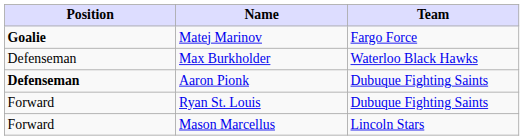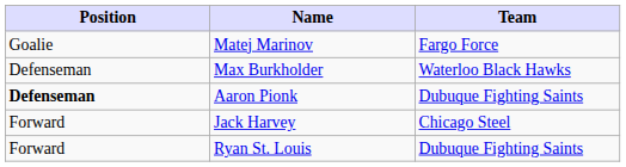 <table class="wikitable">
 <tr>
 <th style="background:#ddf; width: 12em;">Position</th>
 <th style="background:#ddf; width: 12em;">Name</th>
 <th style="background:#ddf; width: 12em;">Team</th>
 </tr>
 <tr>
-<td><strong>Goalie</strong></td>
+<td>Goalie</td>
 <td><a href='#'>Matej Marinov</a></td>
 <td><a href='#'>Fargo Force</a></td>
 </tr>
 <tr>
 <td>Defenseman</td>
 <td><a href='#'>Max Burkholder</a></td>
 <td><a href='#'>Waterloo Black Hawks</a></td>
 </tr>
 <tr>
 <td><strong>Defenseman</strong></td>
 <td><a href='#'>Aaron Pionk</a></td>
 <td><a href='#'>Dubuque Fighting Saints</a></td>
 </tr>
 <tr>
 <td>Forward</td>
+<td><a href='#'>Jack Harvey</a></td>
+<td><a href='#'>Chicago Steel</a></td>
+</tr>
+<tr>
+<td>Forward</td>
 <td><a href='#'>Ryan St. Louis</a></td>
 <td><a href='#'>Dubuque Fighting Saints</a></td>
 </tr>
-<tr>
-<td>Forward</td>
-<td><a href='#'>Mason Marcellus</a></td>
-<td><a href='#'>Lincoln Stars</a></td>
-</tr>
 </table>
